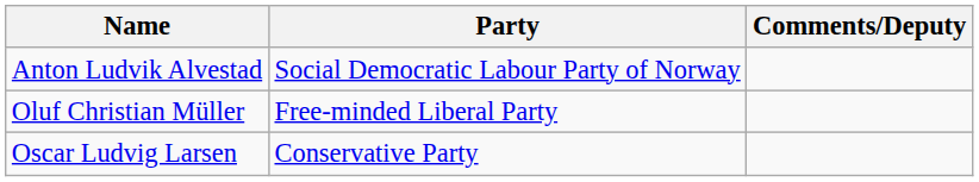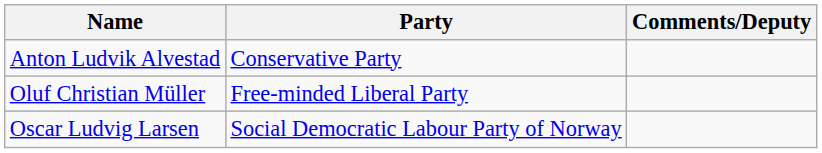 <table class="wikitable">
 <tr>
 <th>Name</th>
 <th>Party</th>
 <th>Comments/Deputy</th>
 </tr>
 <tr>
 <td><a href='#'>Anton Ludvik Alvestad</a></td>
-<td><a href='#'>Social Democratic Labour Party of Norway</a></td>
+<td><a href='#'>Conservative Party</a></td>
 <td></td>
 </tr>
 <tr>
 <td><a href='#'>Oluf Christian Müller</a></td>
 <td><a href='#'>Free-minded Liberal Party</a></td>
 <td></td>
 </tr>
 <tr>
 <td><a href='#'>Oscar Ludvig Larsen</a></td>
-<td><a href='#'>Conservative Party</a></td>
+<td><a href='#'>Social Democratic Labour Party of Norway</a></td>
 <td></td>
 </tr>
 </table>
